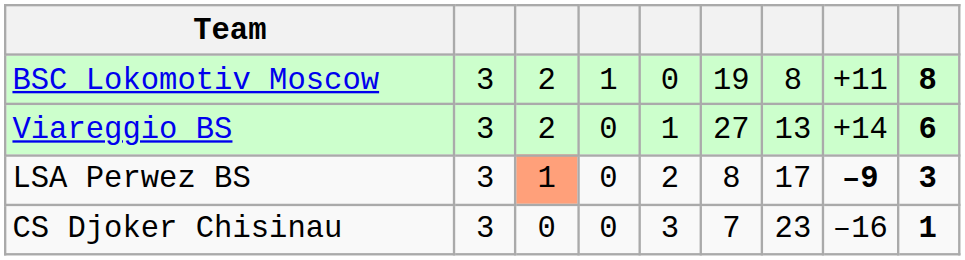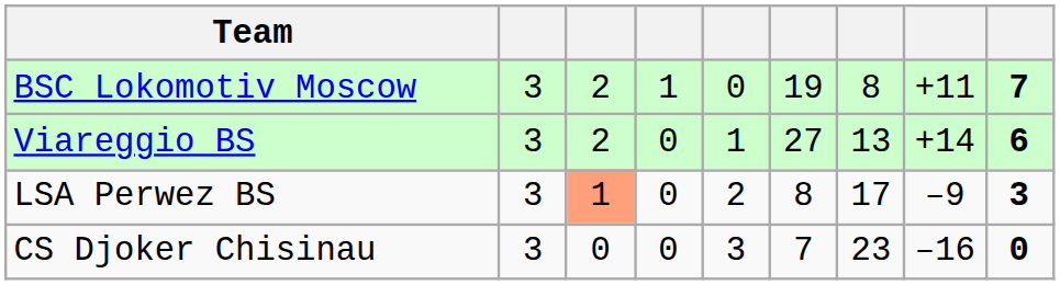 <table class="wikitable" style="text-align: center;">
 <tr>
 <th width="185">Team</th>
 <th width="20"></th>
 <th width="20"></th>
 <th width="20"></th>
 <th width="20"></th>
 <th width="20"></th>
 <th width="20"></th>
 <th width="25"></th>
 <th width="20"></th>
 </tr>
 <tr bgcolor=#ccffcc>
 <td align=left> <a href='#'>BSC Lokomotiv Moscow</a></td>
 <td>3</td>
 <td>2</td>
 <td>1</td>
 <td>0</td>
 <td>19</td>
 <td>8</td>
 <td>+11</td>
-<td><strong>8</strong></td>
+<td><strong>7</strong></td>
 </tr>
 <tr bgcolor=#ccffcc>
 <td align=left> <a href='#'>Viareggio BS</a></td>
 <td>3</td>
 <td>2</td>
 <td>0</td>
 <td>1</td>
 <td>27</td>
 <td>13</td>
 <td>+14</td>
 <td><strong>6</strong></td>
 </tr>
 <tr>
 <td align=left> LSA Perwez BS</td>
 <td>3</td>
 <td style="background: lightsalmon;">1</td>
 <td>0</td>
 <td>2</td>
 <td>8</td>
 <td>17</td>
-<td><strong>–9</strong></td>
+<td>–9</td>
 <td><strong>3</strong></td>
 </tr>
 <tr>
 <td align=left> CS Djoker Chisinau</td>
 <td>3</td>
 <td>0</td>
 <td>0</td>
 <td>3</td>
 <td>7</td>
 <td>23</td>
 <td>–16</td>
-<td><strong>1</strong></td>
+<td><strong>0</strong></td>
 </tr>
 </table>
